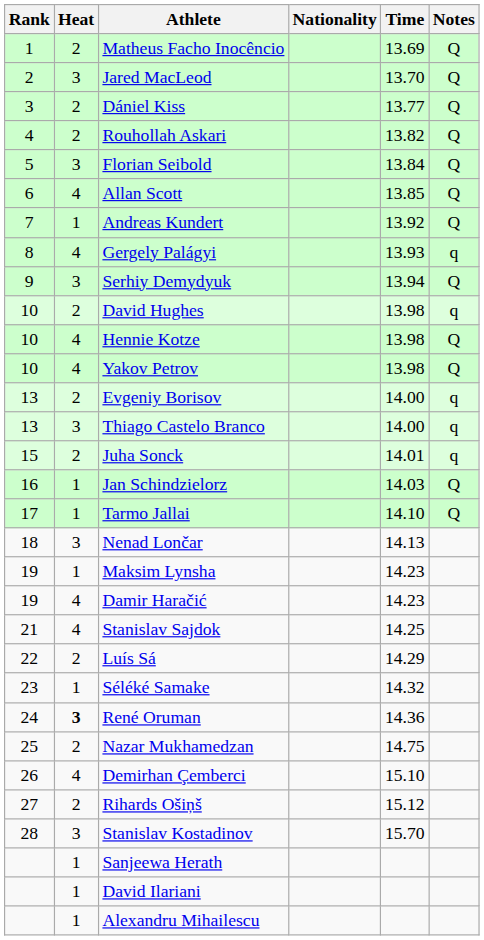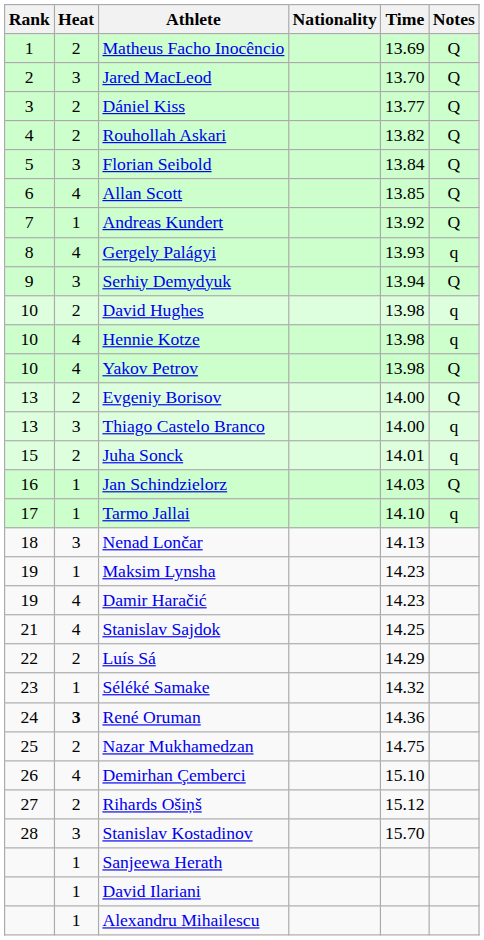 <table class="wikitable sortable" style="text-align:center;font-size:95%">
 <tr>
 <th>Rank</th>
 <th>Heat</th>
 <th>Athlete</th>
 <th>Nationality</th>
 <th>Time</th>
 <th>Notes</th>
 </tr>
 <tr bgcolor=ccffcc>
 <td>1</td>
 <td>2</td>
 <td align="left"><a href='#'>Matheus Facho Inocêncio</a></td>
 <td align=left></td>
 <td>13.69</td>
 <td>Q</td>
 </tr>
 <tr bgcolor=ccffcc>
 <td>2</td>
 <td>3</td>
 <td align="left"><a href='#'>Jared MacLeod</a></td>
 <td align=left></td>
 <td>13.70</td>
 <td>Q</td>
 </tr>
 <tr bgcolor=ccffcc>
 <td>3</td>
 <td>2</td>
 <td align="left"><a href='#'>Dániel Kiss</a></td>
 <td align=left></td>
 <td>13.77</td>
 <td>Q</td>
 </tr>
 <tr bgcolor=ccffcc>
 <td>4</td>
 <td>2</td>
 <td align="left"><a href='#'>Rouhollah Askari</a></td>
 <td align=left></td>
 <td>13.82</td>
 <td>Q</td>
 </tr>
 <tr bgcolor=ccffcc>
 <td>5</td>
 <td>3</td>
 <td align="left"><a href='#'>Florian Seibold</a></td>
 <td align=left></td>
 <td>13.84</td>
 <td>Q</td>
 </tr>
 <tr bgcolor=ccffcc>
 <td>6</td>
 <td>4</td>
 <td align="left"><a href='#'>Allan Scott</a></td>
 <td align=left></td>
 <td>13.85</td>
 <td>Q</td>
 </tr>
 <tr bgcolor=ccffcc>
 <td>7</td>
 <td>1</td>
 <td align="left"><a href='#'>Andreas Kundert</a></td>
 <td align=left></td>
 <td>13.92</td>
 <td>Q</td>
 </tr>
 <tr bgcolor=ccffcc>
 <td>8</td>
 <td>4</td>
 <td align="left"><a href='#'>Gergely Palágyi</a></td>
 <td align=left></td>
 <td>13.93</td>
 <td>q</td>
 </tr>
 <tr bgcolor=ccffcc>
 <td>9</td>
 <td>3</td>
 <td align="left"><a href='#'>Serhiy Demydyuk</a></td>
 <td align=left></td>
 <td>13.94</td>
 <td>Q</td>
 </tr>
 <tr bgcolor=ddffdd>
 <td>10</td>
 <td>2</td>
 <td align="left"><a href='#'>David Hughes</a></td>
 <td align=left></td>
 <td>13.98</td>
 <td>q</td>
 </tr>
 <tr bgcolor=ccffcc>
 <td>10</td>
 <td>4</td>
 <td align="left"><a href='#'>Hennie Kotze</a></td>
 <td align=left></td>
 <td>13.98</td>
-<td>Q</td>
+<td>q</td>
 </tr>
 <tr bgcolor=ccffcc>
 <td>10</td>
 <td>4</td>
 <td align="left"><a href='#'>Yakov Petrov</a></td>
 <td align=left></td>
 <td>13.98</td>
 <td>Q</td>
 </tr>
 <tr bgcolor=ddffdd>
 <td>13</td>
 <td>2</td>
 <td align="left"><a href='#'>Evgeniy Borisov</a></td>
 <td align=left></td>
 <td>14.00</td>
-<td>q</td>
+<td>Q</td>
 </tr>
 <tr bgcolor=ddffdd>
 <td>13</td>
 <td>3</td>
 <td align="left"><a href='#'>Thiago Castelo Branco</a></td>
 <td align=left></td>
 <td>14.00</td>
 <td>q</td>
 </tr>
 <tr bgcolor=ddffdd>
 <td>15</td>
 <td>2</td>
 <td align="left"><a href='#'>Juha Sonck</a></td>
 <td align=left></td>
 <td>14.01</td>
 <td>q</td>
 </tr>
 <tr bgcolor=ccffcc>
 <td>16</td>
 <td>1</td>
 <td align="left"><a href='#'>Jan Schindzielorz</a></td>
 <td align=left></td>
 <td>14.03</td>
 <td>Q</td>
 </tr>
 <tr bgcolor=ccffcc>
 <td>17</td>
 <td>1</td>
 <td align="left"><a href='#'>Tarmo Jallai</a></td>
 <td align=left></td>
 <td>14.10</td>
-<td>Q</td>
+<td>q</td>
 </tr>
 <tr>
 <td>18</td>
 <td>3</td>
 <td align="left"><a href='#'>Nenad Lončar</a></td>
 <td align=left></td>
 <td>14.13</td>
 <td></td>
 </tr>
 <tr>
 <td>19</td>
 <td>1</td>
 <td align="left"><a href='#'>Maksim Lynsha</a></td>
 <td align=left></td>
 <td>14.23</td>
 <td></td>
 </tr>
 <tr>
 <td>19</td>
 <td>4</td>
 <td align="left"><a href='#'>Damir Haračić</a></td>
 <td align=left></td>
 <td>14.23</td>
 <td></td>
 </tr>
 <tr>
 <td>21</td>
 <td>4</td>
 <td align="left"><a href='#'>Stanislav Sajdok</a></td>
 <td align=left></td>
 <td>14.25</td>
 <td></td>
 </tr>
 <tr>
 <td>22</td>
 <td>2</td>
 <td align="left"><a href='#'>Luís Sá</a></td>
 <td align=left></td>
 <td>14.29</td>
 <td></td>
 </tr>
 <tr>
 <td>23</td>
 <td>1</td>
 <td align="left"><a href='#'>Séléké Samake</a></td>
 <td align=left></td>
 <td>14.32</td>
 <td></td>
 </tr>
 <tr>
 <td>24</td>
 <td><strong>3</strong></td>
 <td align="left"><a href='#'>René Oruman</a></td>
 <td align=left></td>
 <td>14.36</td>
 <td></td>
 </tr>
 <tr>
 <td>25</td>
 <td>2</td>
 <td align="left"><a href='#'>Nazar Mukhamedzan</a></td>
 <td align=left></td>
 <td>14.75</td>
 <td></td>
 </tr>
 <tr>
 <td>26</td>
 <td>4</td>
 <td align="left"><a href='#'>Demirhan Çemberci</a></td>
 <td align=left></td>
 <td>15.10</td>
 <td></td>
 </tr>
 <tr>
 <td>27</td>
 <td>2</td>
 <td align="left"><a href='#'>Rihards Ošiņš</a></td>
 <td align=left></td>
 <td>15.12</td>
 <td></td>
 </tr>
 <tr>
 <td>28</td>
 <td>3</td>
 <td align="left"><a href='#'>Stanislav Kostadinov</a></td>
 <td align=left></td>
 <td>15.70</td>
 <td></td>
 </tr>
 <tr>
 <td></td>
 <td>1</td>
 <td align="left"><a href='#'>Sanjeewa Herath</a></td>
 <td align=left></td>
 <td></td>
 <td></td>
 </tr>
 <tr>
 <td></td>
 <td>1</td>
 <td align="left"><a href='#'>David Ilariani</a></td>
 <td align=left></td>
 <td></td>
 <td></td>
 </tr>
 <tr>
 <td></td>
 <td>1</td>
 <td align="left"><a href='#'>Alexandru Mihailescu</a></td>
 <td align=left></td>
 <td></td>
 <td></td>
 </tr>
 </table>
